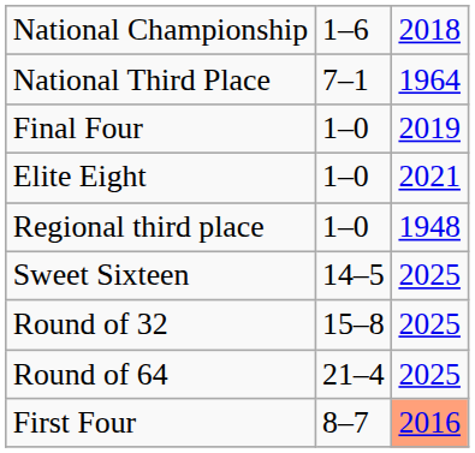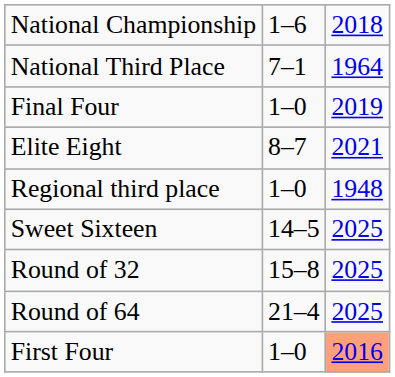 <table class="wikitable">
 <tr>
 <td>National Championship</td>
 <td>1–6</td>
 <td><a href='#'>2018</a></td>
 </tr>
 <tr>
 <td>National Third Place</td>
 <td>7–1</td>
 <td><a href='#'>1964</a></td>
 </tr>
 <tr>
 <td>Final Four</td>
 <td>1–0</td>
 <td><a href='#'>2019</a></td>
 </tr>
 <tr>
 <td>Elite Eight</td>
-<td>1–0</td>
+<td>8–7</td>
 <td><a href='#'>2021</a></td>
 </tr>
 <tr>
 <td>Regional third place</td>
 <td>1–0</td>
 <td><a href='#'>1948</a></td>
 </tr>
 <tr>
 <td>Sweet Sixteen</td>
 <td>14–5</td>
 <td><a href='#'>2025</a></td>
 </tr>
 <tr>
 <td>Round of 32</td>
 <td>15–8</td>
 <td><a href='#'>2025</a></td>
 </tr>
 <tr>
 <td>Round of 64</td>
 <td>21–4</td>
 <td><a href='#'>2025</a></td>
 </tr>
 <tr>
 <td>First Four</td>
-<td>8–7</td>
+<td>1–0</td>
 <td style="background: lightsalmon;"><a href='#'>2016</a></td>
 </tr>
 </table>
